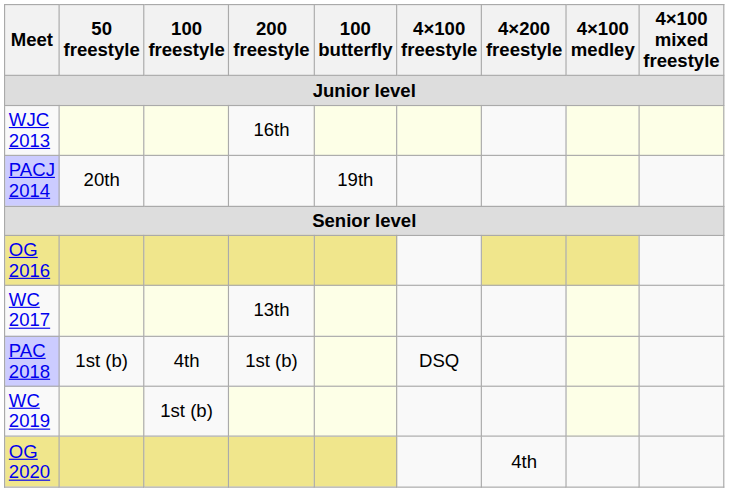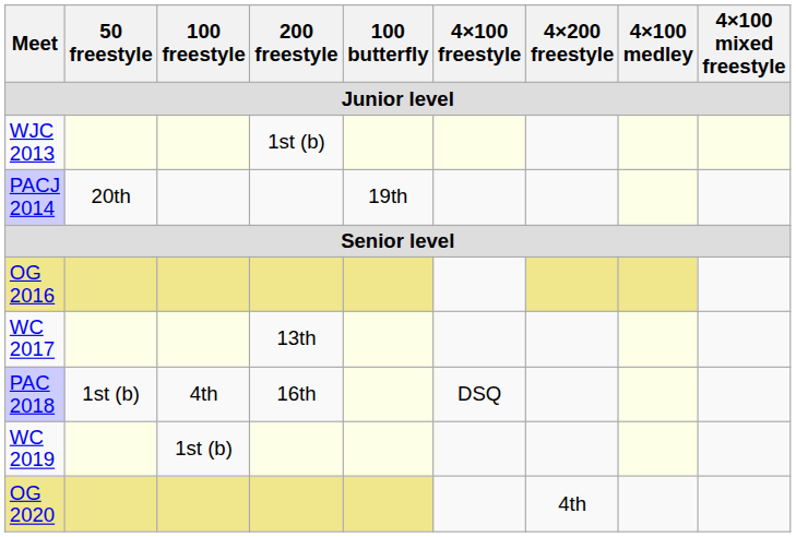 <table class="sortable wikitable">
 <tr>
 <th>Meet</th>
 <th class="unsortable">50 freestyle</th>
 <th class="unsortable">100 freestyle</th>
 <th class="unsortable">200 freestyle</th>
 <th class="unsortable">100 butterfly</th>
 <th class="unsortable">4×100 freestyle</th>
 <th class="unsortable">4×200 freestyle</th>
 <th class="unsortable">4×100 medley</th>
 <th class="unsortable">4×100 mixed freestyle</th>
 </tr>
 <tr bgcolor="#DDDDDD">
 <td colspan="9" align="center"><strong>Junior level</strong></td>
 </tr>
 <tr>
 <td><a href='#'>WJC 2013</a></td>
 <td style="background:#fdffe7"></td>
 <td style="background:#fdffe7"></td>
-<td align="center">16th</td>
+<td align="center">1st (b)</td>
 <td style="background:#fdffe7"></td>
 <td style="background:#fdffe7"></td>
 <td align="center"></td>
 <td style="background:#fdffe7"></td>
 <td style="background:#fdffe7"></td>
 </tr>
 <tr>
 <td style="background:#ccccff"><a href='#'>PACJ 2014</a></td>
 <td align="center">20th</td>
 <td align="center"></td>
 <td align="center"></td>
 <td align="center">19th</td>
 <td align="center"></td>
 <td align="center"></td>
 <td style="background:#fdffe7"></td>
 <td></td>
 </tr>
 <tr bgcolor="#DDDDDD">
 <td colspan="9" align="center"><strong>Senior level</strong></td>
 </tr>
 <tr>
 <td style="background:#f0e68c"><a href='#'>OG 2016</a></td>
 <td style="background:#f0e68c"></td>
 <td style="background:#f0e68c"></td>
 <td style="background:#f0e68c"></td>
 <td style="background:#f0e68c"></td>
 <td align="center"></td>
 <td style="background:#f0e68c"></td>
 <td style="background:#f0e68c"></td>
 <td></td>
 </tr>
 <tr>
 <td><a href='#'>WC 2017</a></td>
 <td style="background:#fdffe7"></td>
 <td style="background:#fdffe7"></td>
 <td align="center">13th</td>
 <td style="background:#fdffe7"></td>
 <td align="center"></td>
 <td align="center"></td>
 <td style="background:#fdffe7"></td>
 <td align="center"></td>
 </tr>
 <tr>
 <td style="background:#ccccff"><a href='#'>PAC 2018</a></td>
 <td align="center">1st (b)</td>
 <td align="center">4th</td>
-<td align="center">1st (b)</td>
+<td align="center">16th</td>
 <td style="background:#fdffe7"></td>
 <td align="center">DSQ</td>
 <td align="center"></td>
 <td style="background:#fdffe7"></td>
 <td></td>
 </tr>
 <tr>
 <td><a href='#'>WC 2019</a></td>
 <td style="background:#fdffe7"></td>
 <td align="center">1st (b)</td>
 <td style="background:#fdffe7"></td>
 <td style="background:#fdffe7"></td>
 <td align="center"></td>
 <td align="center"></td>
 <td style="background:#fdffe7"></td>
 <td align="center"></td>
 </tr>
 <tr>
 <td style="background:#f0e68c"><a href='#'>OG 2020</a></td>
 <td style="background:#f0e68c"></td>
 <td style="background:#f0e68c"></td>
 <td style="background:#f0e68c"></td>
 <td style="background:#f0e68c"></td>
 <td align="center"></td>
 <td align="center">4th</td>
 <td align="center"></td>
 <td></td>
 </tr>
 </table>
